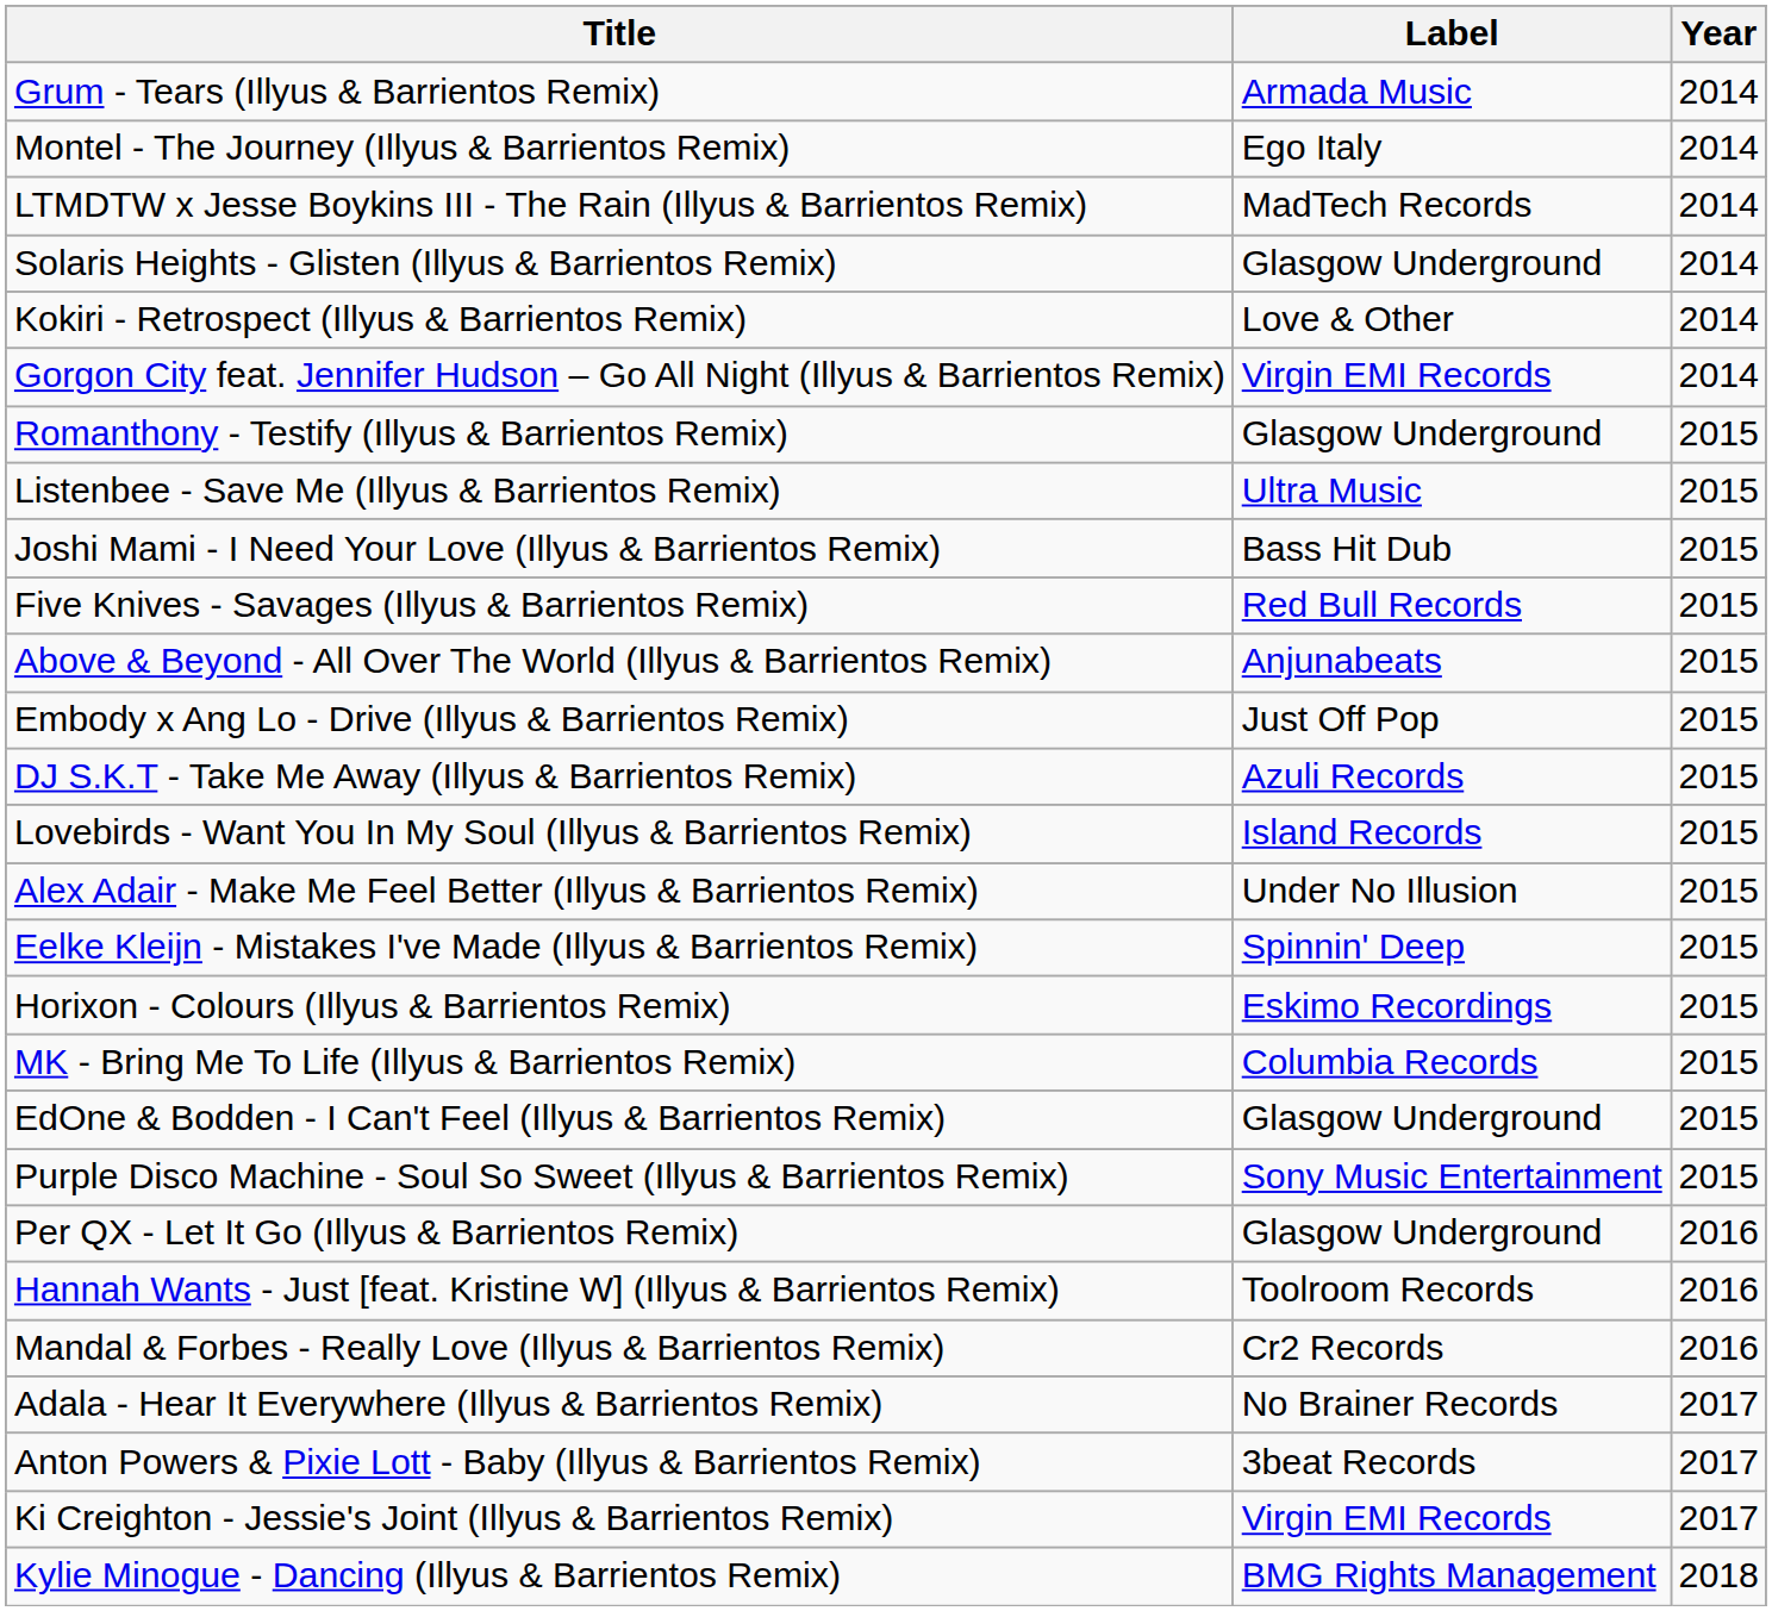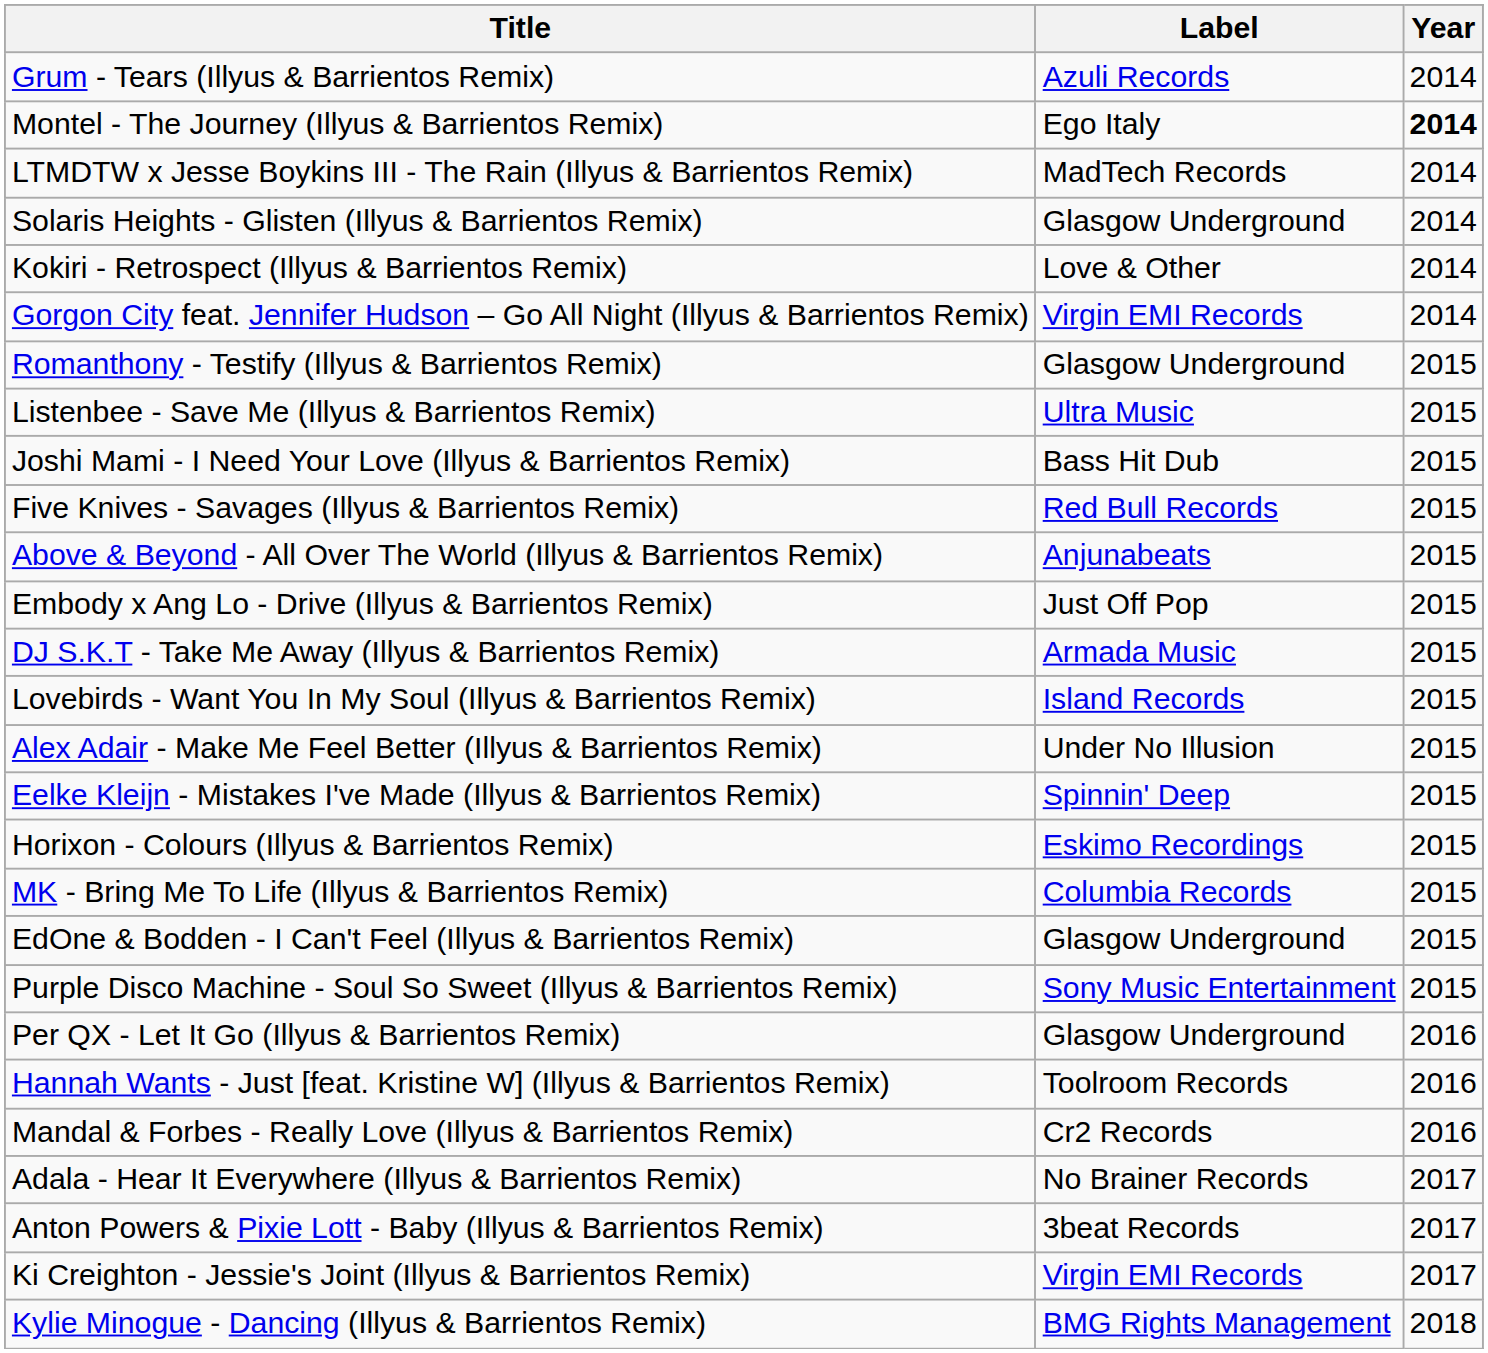 <table class="wikitable">
 <tr>
 <th>Title</th>
 <th>Label</th>
 <th>Year</th>
 </tr>
 <tr>
 <td><a href='#'>Grum</a> - Tears (Illyus & Barrientos Remix)</td>
-<td><a href='#'>Armada Music</a></td>
+<td><a href='#'>Azuli Records</a></td>
 <td>2014</td>
 </tr>
 <tr>
 <td>Montel - The Journey (Illyus & Barrientos Remix)</td>
 <td>Ego Italy</td>
-<td>2014</td>
+<td><strong>2014</strong></td>
 </tr>
 <tr>
 <td>LTMDTW x Jesse Boykins III - The Rain (Illyus & Barrientos Remix)</td>
 <td>MadTech Records</td>
 <td>2014</td>
 </tr>
 <tr>
 <td>Solaris Heights - Glisten (Illyus & Barrientos Remix)</td>
 <td>Glasgow Underground</td>
 <td>2014</td>
 </tr>
 <tr>
 <td>Kokiri - Retrospect (Illyus & Barrientos Remix)</td>
 <td>Love & Other</td>
 <td>2014</td>
 </tr>
 <tr>
 <td><a href='#'>Gorgon City</a> feat. <a href='#'>Jennifer Hudson</a> – Go All Night (Illyus & Barrientos Remix)</td>
 <td><a href='#'>Virgin EMI Records</a></td>
 <td>2014</td>
 </tr>
 <tr>
 <td><a href='#'>Romanthony</a> - Testify (Illyus & Barrientos Remix)</td>
 <td>Glasgow Underground</td>
 <td>2015</td>
 </tr>
 <tr>
 <td>Listenbee - Save Me (Illyus & Barrientos Remix)</td>
 <td><a href='#'>Ultra Music</a></td>
 <td>2015</td>
 </tr>
 <tr>
 <td>Joshi Mami - I Need Your Love (Illyus & Barrientos Remix)</td>
 <td>Bass Hit Dub</td>
 <td>2015</td>
 </tr>
 <tr>
 <td>Five Knives - Savages (Illyus & Barrientos Remix)</td>
 <td><a href='#'>Red Bull Records</a></td>
 <td>2015</td>
 </tr>
 <tr>
 <td><a href='#'>Above & Beyond</a> - All Over The World (Illyus & Barrientos Remix)</td>
 <td><a href='#'>Anjunabeats</a></td>
 <td>2015</td>
 </tr>
 <tr>
 <td>Embody x Ang Lo - Drive (Illyus & Barrientos Remix)</td>
 <td>Just Off Pop</td>
 <td>2015</td>
 </tr>
 <tr>
 <td><a href='#'>DJ S.K.T</a> - Take Me Away (Illyus & Barrientos Remix)</td>
-<td><a href='#'>Azuli Records</a></td>
+<td><a href='#'>Armada Music</a></td>
 <td>2015</td>
 </tr>
 <tr>
 <td>Lovebirds - Want You In My Soul (Illyus & Barrientos Remix)</td>
 <td><a href='#'>Island Records</a></td>
 <td>2015</td>
 </tr>
 <tr>
 <td><a href='#'>Alex Adair</a> - Make Me Feel Better (Illyus & Barrientos Remix)</td>
 <td>Under No Illusion</td>
 <td>2015</td>
 </tr>
 <tr>
 <td><a href='#'>Eelke Kleijn</a> - Mistakes I've Made (Illyus & Barrientos Remix)</td>
 <td><a href='#'>Spinnin' Deep</a></td>
 <td>2015</td>
 </tr>
 <tr>
 <td>Horixon - Colours (Illyus & Barrientos Remix)</td>
 <td><a href='#'>Eskimo Recordings</a></td>
 <td>2015</td>
 </tr>
 <tr>
 <td><a href='#'>MK</a> - Bring Me To Life (Illyus & Barrientos Remix)</td>
 <td><a href='#'>Columbia Records</a></td>
 <td>2015</td>
 </tr>
 <tr>
 <td>EdOne & Bodden - I Can't Feel (Illyus & Barrientos Remix)</td>
 <td>Glasgow Underground</td>
 <td>2015</td>
 </tr>
 <tr>
 <td>Purple Disco Machine - Soul So Sweet (Illyus & Barrientos Remix)</td>
 <td><a href='#'>Sony Music Entertainment</a></td>
 <td>2015</td>
 </tr>
 <tr>
 <td>Per QX - Let It Go (Illyus & Barrientos Remix)</td>
 <td>Glasgow Underground</td>
 <td>2016</td>
 </tr>
 <tr>
 <td><a href='#'>Hannah Wants</a> - Just [feat. Kristine W] (Illyus & Barrientos Remix)</td>
 <td>Toolroom Records</td>
 <td>2016</td>
 </tr>
 <tr>
 <td>Mandal & Forbes - Really Love (Illyus & Barrientos Remix)</td>
 <td>Cr2 Records</td>
 <td>2016</td>
 </tr>
 <tr>
 <td>Adala - Hear It Everywhere (Illyus & Barrientos Remix)</td>
 <td>No Brainer Records</td>
 <td>2017</td>
 </tr>
 <tr>
 <td>Anton Powers & <a href='#'>Pixie Lott</a> - Baby (Illyus & Barrientos Remix)</td>
 <td>3beat Records</td>
 <td>2017</td>
 </tr>
 <tr>
 <td>Ki Creighton - Jessie's Joint (Illyus & Barrientos Remix)</td>
 <td><a href='#'>Virgin EMI Records</a></td>
 <td>2017</td>
 </tr>
 <tr>
 <td><a href='#'>Kylie Minogue</a> - <a href='#'>Dancing</a> (Illyus & Barrientos Remix)</td>
 <td><a href='#'>BMG Rights Management</a></td>
 <td>2018</td>
 </tr>
 </table>
